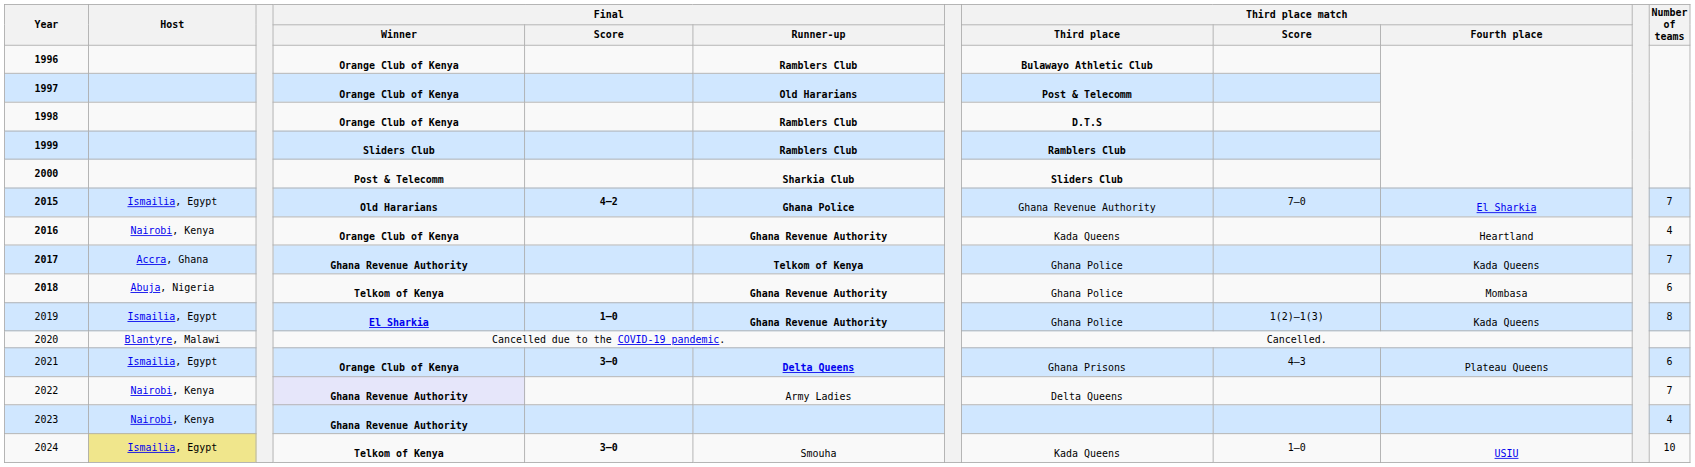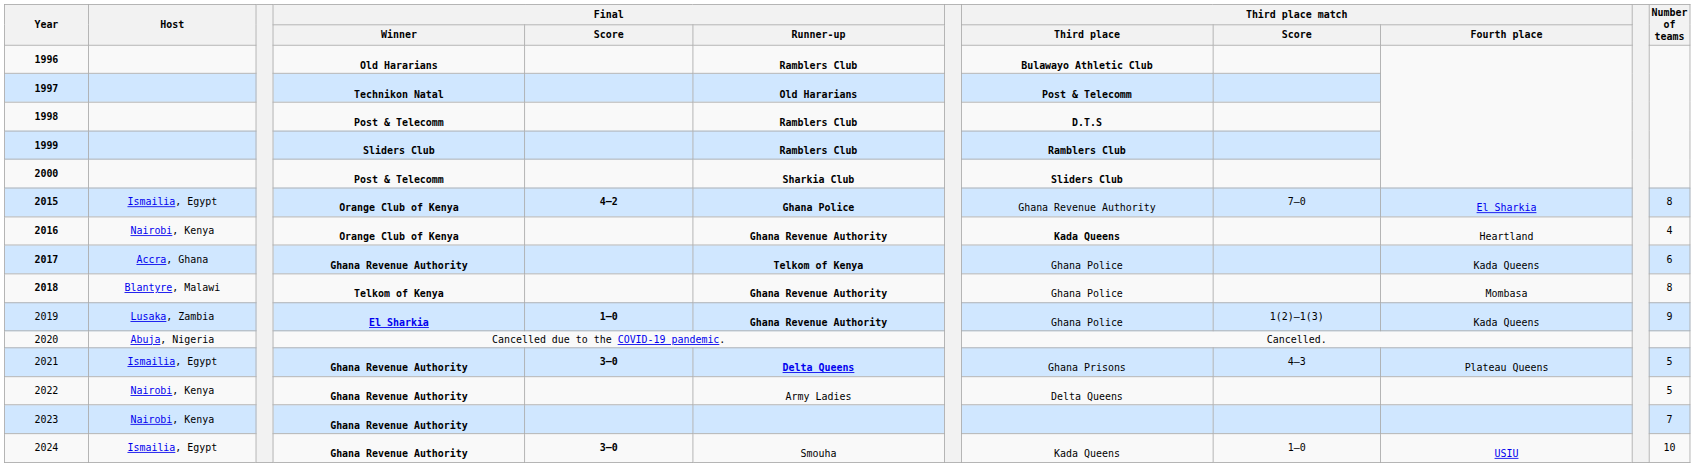 <table class="wikitable" style="text-align:center;width:100%; font-size:90%;">
 <tr>
 <th rowspan=2 width=5%>Year</th>
 <th rowspan=2 width=10%>Host</th>
 <th width=1% rowspan=38></th>
 <th colspan=3>Final</th>
 <th width=1% rowspan=38></th>
 <th colspan=3>Third place match</th>
 <th width=1% rowspan=39></th>
 <th width=4% rowspan=2>Number of teams</th>
 </tr>
 <tr>
 <th width=15%>Winner</th>
 <th width=10%>Score</th>
 <th width=15%>Runner-up</th>
 <th width=15%>Third place</th>
 <th width=10%>Score</th>
 <th width=15%>Fourth place</th>
 </tr>
 <tr>
 <td><strong>1996</strong></td>
 <td></td>
-<td><br><strong>Orange Club of Kenya</strong></td>
+<td><strong><br>Old Hararians</strong></td>
 <td></td>
 <td><strong><br>Ramblers Club</strong></td>
 <td><strong><br>Bulawayo Athletic Club</strong></td>
 <td></td>
 </tr>
 <tr bgcolor=#D0E7FF>
 <td><strong>1997</strong></td>
 <td></td>
-<td><br><strong>Orange Club of Kenya</strong></td>
+<td><strong><br>Technikon Natal</strong></td>
 <td></td>
 <td><strong><br>Old Hararians</strong></td>
 <td><strong><br>Post & Telecomm</strong></td>
 <td></td>
 </tr>
 <tr>
 <td><strong>1998</strong></td>
 <td></td>
-<td><br><strong>Orange Club of Kenya</strong></td>
+<td><strong><br>Post & Telecomm</strong></td>
 <td></td>
 <td><strong><br>Ramblers Club</strong></td>
 <td><strong><br>D.T.S</strong></td>
 <td></td>
 </tr>
 <tr bgcolor=#D0E7FF>
 <td><strong>1999</strong></td>
 <td></td>
 <td><strong><br>Sliders Club</strong></td>
 <td></td>
 <td><strong><br>Ramblers Club</strong></td>
 <td><strong><br>Ramblers Club</strong></td>
 <td></td>
 </tr>
 <tr>
 <td><strong>2000</strong></td>
 <td></td>
 <td><strong><br>Post & Telecomm</strong></td>
 <td></td>
 <td><strong><br>Sharkia Club</strong></td>
 <td><strong><br>Sliders Club</strong></td>
 <td></td>
 </tr>
 <tr bgcolor=#D0E7FF>
 <td><strong>2015</strong></td>
 <td><a href='#'>Ismailia</a>, Egypt</td>
-<td><strong><br>Old Hararians</strong></td>
+<td><br><strong>Orange Club of Kenya</strong></td>
 <td><strong>4–2</strong></td>
 <td><br><strong>Ghana Police</strong></td>
 <td><br>Ghana Revenue Authority</td>
 <td>7–0</td>
 <td><br><a href='#'>El Sharkia</a></td>
-<td>7</td>
+<td>8</td>
 </tr>
 <tr>
 <td><strong>2016</strong></td>
 <td><a href='#'>Nairobi</a>, Kenya</td>
 <td><br><strong>Orange Club of Kenya</strong></td>
 <td></td>
 <td><br><strong>Ghana Revenue Authority</strong></td>
-<td><br>Kada Queens</td>
+<td><strong><br>Kada Queens</strong></td>
 <td></td>
 <td><br>Heartland</td>
 <td>4</td>
 </tr>
 <tr bgcolor=#D0E7FF>
 <td><strong>2017</strong></td>
 <td><a href='#'>Accra</a>, Ghana</td>
 <td><br><strong>Ghana Revenue Authority</strong></td>
 <td></td>
 <td><br><strong>Telkom of Kenya</strong></td>
 <td><br>Ghana Police</td>
 <td></td>
 <td><br>Kada Queens</td>
-<td>7</td>
+<td>6</td>
 </tr>
 <tr>
 <td><strong>2018</strong></td>
-<td><a href='#'>Abuja</a>, Nigeria</td>
+<td><a href='#'>Blantyre</a>, Malawi</td>
 <td><br><strong>Telkom of Kenya</strong></td>
 <td></td>
 <td><br><strong>Ghana Revenue Authority</strong></td>
 <td><br>Ghana Police</td>
 <td></td>
 <td><br>Mombasa</td>
-<td>6</td>
+<td>8</td>
 </tr>
 <tr bgcolor=#D0E7FF>
 <td>2019</td>
-<td><a href='#'>Ismailia</a>, Egypt</td>
+<td><a href='#'>Lusaka</a>, Zambia</td>
 <td><br><strong><a href='#'>El Sharkia</a></strong></td>
 <td><strong>1–0</strong></td>
 <td><br><strong>Ghana Revenue Authority</strong></td>
 <td><br>Ghana Police</td>
 <td>1(2)–1(3)</td>
 <td><br>Kada Queens</td>
-<td>8</td>
+<td>9</td>
 </tr>
 <tr>
 <td>2020</td>
-<td><a href='#'>Blantyre</a>, Malawi</td>
+<td><a href='#'>Abuja</a>, Nigeria</td>
 <td colspan=3>Cancelled due to the <a href='#'>COVID-19 pandemic</a>.</td>
 <td colspan=3>Cancelled.</td>
 <td></td>
 </tr>
 <tr bgcolor=#D0E7FF>
 <td>2021</td>
 <td><a href='#'>Ismailia</a>, Egypt</td>
-<td><br><strong>Orange Club of Kenya</strong></td>
+<td><br><strong>Ghana Revenue Authority</strong></td>
 <td><strong>3–0</strong></td>
 <td><br><strong><a href='#'>Delta Queens</a></strong></td>
 <td><br>Ghana Prisons</td>
 <td>4–3</td>
 <td><br> Plateau Queens</td>
-<td>6</td>
+<td>5</td>
 </tr>
 <tr>
 <td>2022</td>
 <td><a href='#'>Nairobi</a>, Kenya</td>
-<td style="background: lavender;"><br><strong>Ghana Revenue Authority</strong></td>
+<td><br><strong>Ghana Revenue Authority</strong></td>
 <td></td>
 <td><br>Army Ladies</td>
 <td><br> Delta Queens</td>
 <td></td>
 <td></td>
-<td>7</td>
+<td>5</td>
 </tr>
 <tr bgcolor=#D0E7FF>
 <td>2023</td>
 <td><a href='#'>Nairobi</a>, Kenya</td>
 <td><strong><br>Ghana Revenue Authority</strong></td>
 <td></td>
 <td></td>
 <td></td>
 <td></td>
 <td></td>
-<td>4</td>
+<td>7</td>
 </tr>
 <tr>
 <td>2024</td>
-<td style="background: khaki;"><a href='#'>Ismailia</a>, Egypt</td>
-<td><br><strong>Telkom of Kenya</strong></td>
+<td><a href='#'>Ismailia</a>, Egypt</td>
+<td><strong><br>Ghana Revenue Authority</strong></td>
 <td><strong>3–0</strong></td>
 <td><br>Smouha</td>
 <td><br>Kada Queens</td>
 <td>1–0</td>
 <td><br><a href='#'>USIU</a></td>
 <td>10</td>
 </tr>
 </table>
